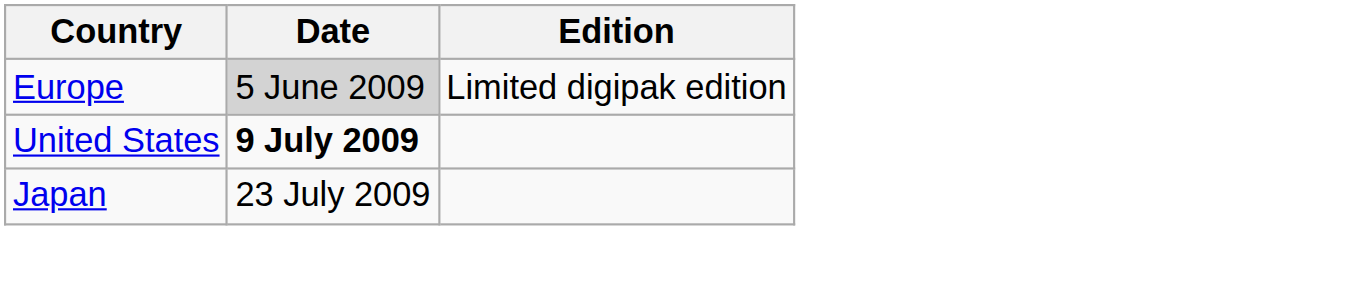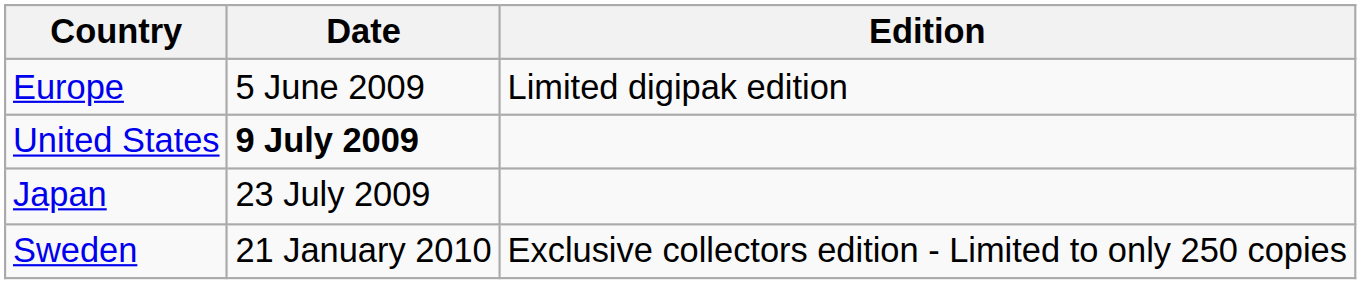 <table class="wikitable">
 <tr>
 <th>Country</th>
 <th>Date</th>
 <th>Edition</th>
 </tr>
 <tr>
 <td><a href='#'>Europe</a></td>
-<td style="background: lightgrey;">5 June 2009</td>
+<td>5 June 2009</td>
 <td>Limited digipak edition</td>
 </tr>
 <tr>
 <td><a href='#'>United States</a></td>
 <td><strong>9 July 2009</strong></td>
 <td></td>
 </tr>
 <tr>
 <td><a href='#'>Japan</a></td>
 <td>23 July 2009</td>
 <td></td>
 </tr>
+<tr>
+<td><a href='#'>Sweden</a></td>
+<td>21 January 2010</td>
+<td>Exclusive collectors edition - Limited to only 250 copies</td>
+</tr>
 </table>
